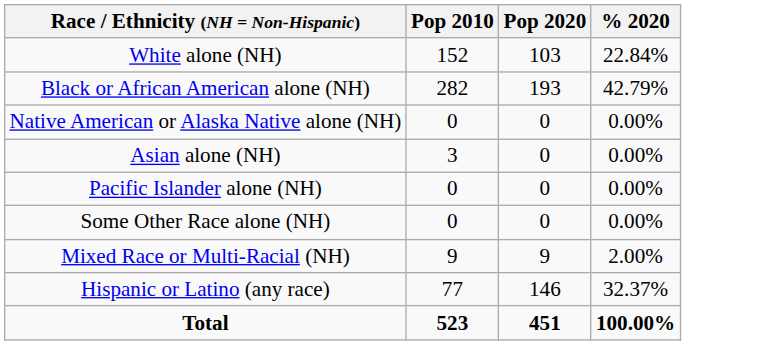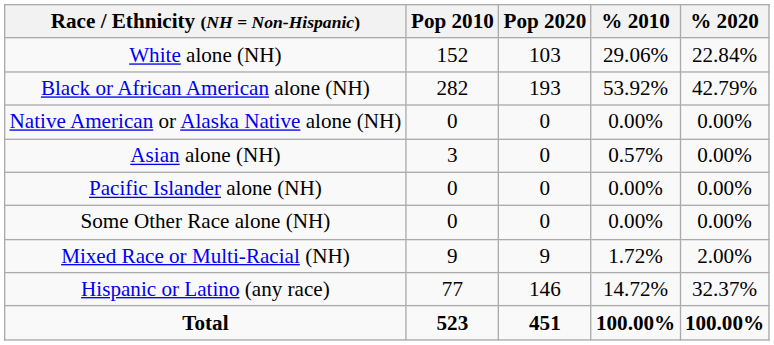 <table class="wikitable" style="text-align:center;">
 <tr>
 <th>Race / Ethnicity <small>(<em>NH = Non-Hispanic</em>)</small></th>
 <th>Pop 2010</th>
 <th>Pop 2020</th>
+<th>% 2010</th>
 <th>% 2020</th>
 </tr>
 <tr>
 <td><a href='#'>White</a> alone (NH)</td>
 <td>152</td>
 <td>103</td>
+<td>29.06%</td>
 <td>22.84%</td>
 </tr>
 <tr>
 <td><a href='#'>Black or African American</a> alone (NH)</td>
 <td>282</td>
 <td>193</td>
+<td>53.92%</td>
 <td>42.79%</td>
 </tr>
 <tr>
 <td><a href='#'>Native American</a> or <a href='#'>Alaska Native</a> alone (NH)</td>
 <td>0</td>
 <td>0</td>
 <td>0.00%</td>
+<td>0.00%</td>
 </tr>
 <tr>
 <td><a href='#'>Asian</a> alone (NH)</td>
 <td>3</td>
 <td>0</td>
+<td>0.57%</td>
 <td>0.00%</td>
 </tr>
 <tr>
 <td><a href='#'>Pacific Islander</a> alone (NH)</td>
 <td>0</td>
 <td>0</td>
 <td>0.00%</td>
+<td>0.00%</td>
 </tr>
 <tr>
 <td>Some Other Race alone (NH)</td>
 <td>0</td>
 <td>0</td>
 <td>0.00%</td>
+<td>0.00%</td>
 </tr>
 <tr>
 <td><a href='#'>Mixed Race or Multi-Racial</a> (NH)</td>
 <td>9</td>
 <td>9</td>
+<td>1.72%</td>
 <td>2.00%</td>
 </tr>
 <tr>
 <td><a href='#'>Hispanic or Latino</a> (any race)</td>
 <td>77</td>
 <td>146</td>
+<td>14.72%</td>
 <td>32.37%</td>
 </tr>
 <tr>
 <td><strong>Total</strong></td>
 <td><strong>523</strong></td>
 <td><strong>451</strong></td>
 <td><strong>100.00%</strong></td>
+<td><strong>100.00%</strong></td>
 </tr>
 </table>
